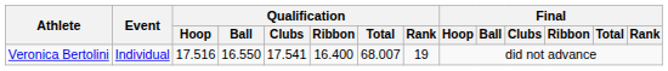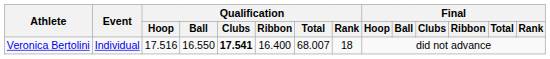 <table class=wikitable style="font-size:90%">
 <tr>
 <th rowspan=2>Athlete</th>
 <th rowspan=2>Event</th>
 <th colspan=6>Qualification</th>
 <th colspan=6>Final</th>
 </tr>
 <tr style="font-size:95%">
 <th>Hoop</th>
 <th>Ball</th>
 <th>Clubs</th>
 <th>Ribbon</th>
 <th>Total</th>
 <th>Rank</th>
 <th>Hoop</th>
 <th>Ball</th>
 <th>Clubs</th>
 <th>Ribbon</th>
 <th>Total</th>
 <th>Rank</th>
 </tr>
 <tr align=center>
 <td align=left><a href='#'>Veronica Bertolini</a></td>
 <td align=left><a href='#'>Individual</a></td>
 <td>17.516</td>
 <td>16.550</td>
-<td>17.541</td>
+<td><strong>17.541</strong></td>
 <td>16.400</td>
 <td>68.007</td>
-<td>19</td>
+<td>18</td>
 <td colspan="6">did not advance</td>
 </tr>
 </table>
